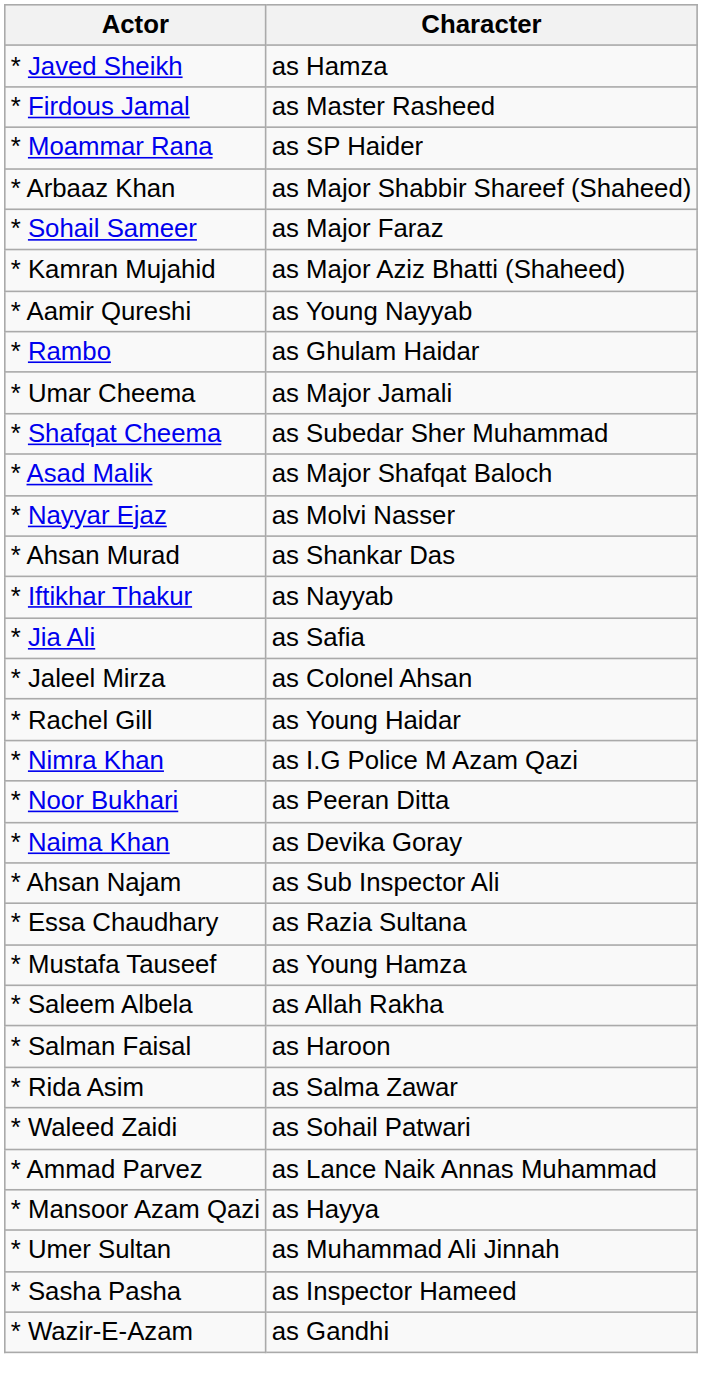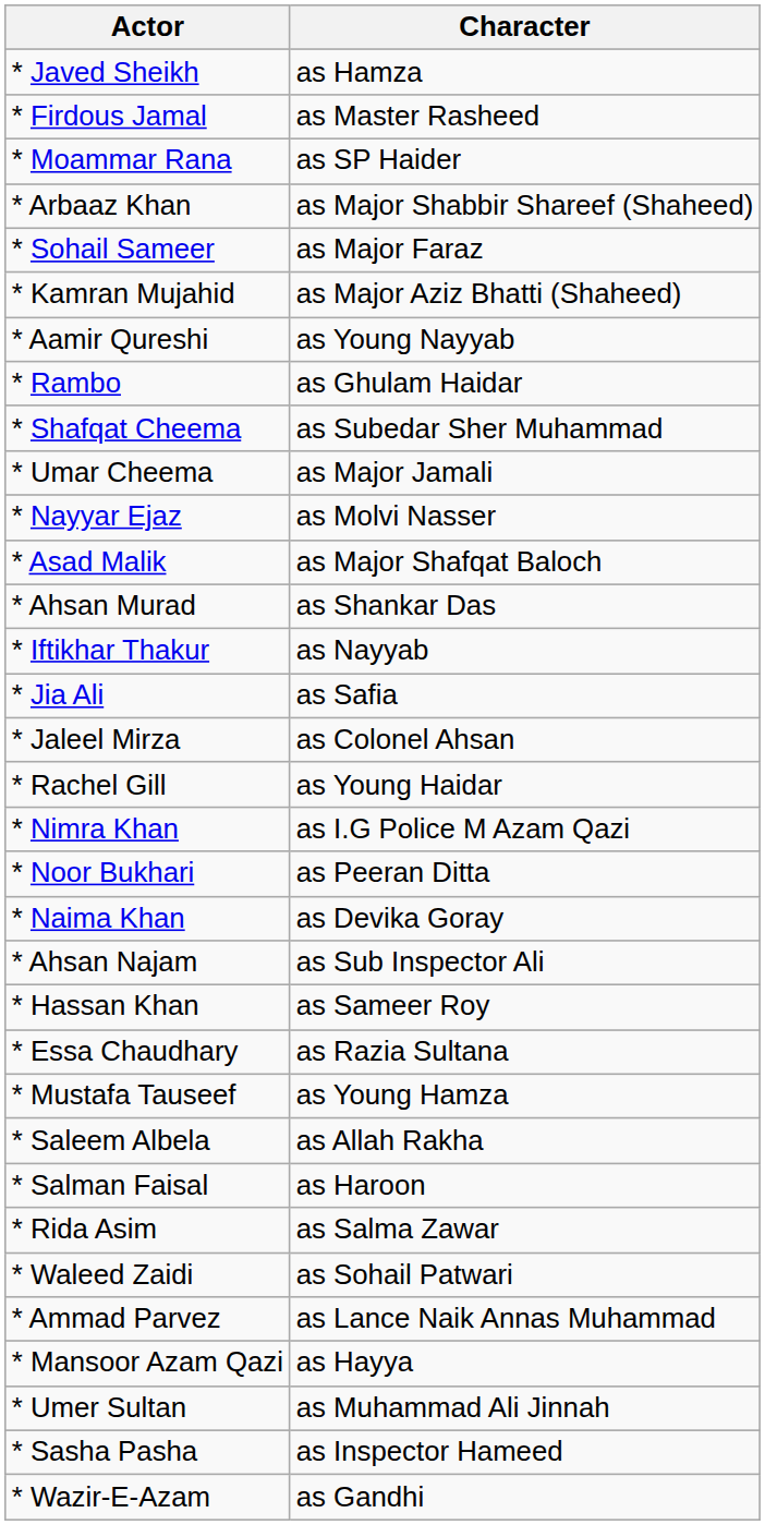 <table class="wikitable">
 <tr>
 <th>Actor</th>
 <th>Character</th>
 </tr>
 <tr>
 <td>* <a href='#'>Javed Sheikh</a></td>
 <td>as Hamza</td>
 </tr>
 <tr>
 <td>* <a href='#'>Firdous Jamal</a></td>
 <td>as Master Rasheed</td>
 </tr>
 <tr>
 <td>* <a href='#'>Moammar Rana</a></td>
 <td>as SP Haider</td>
 </tr>
 <tr>
 <td>* Arbaaz Khan</td>
 <td>as Major Shabbir Shareef (Shaheed)</td>
 </tr>
 <tr>
 <td>* <a href='#'>Sohail Sameer</a></td>
 <td>as Major Faraz</td>
 </tr>
 <tr>
 <td>* Kamran Mujahid</td>
 <td>as Major Aziz Bhatti (Shaheed)</td>
 </tr>
 <tr>
 <td>* Aamir Qureshi</td>
 <td>as Young Nayyab</td>
 </tr>
 <tr>
 <td>* <a href='#'>Rambo</a></td>
 <td>as Ghulam Haidar</td>
 </tr>
 <tr>
+<td>* <a href='#'>Shafqat Cheema</a></td>
+<td>as Subedar Sher Muhammad</td>
+</tr>
+<tr>
 <td>* Umar Cheema</td>
 <td>as Major Jamali</td>
 </tr>
 <tr>
-<td>* <a href='#'>Shafqat Cheema</a></td>
-<td>as Subedar Sher Muhammad</td>
+<td>* <a href='#'>Nayyar Ejaz</a></td>
+<td>as Molvi Nasser</td>
 </tr>
 <tr>
 <td>* <a href='#'>Asad Malik</a></td>
 <td>as Major Shafqat Baloch</td>
-</tr>
-<tr>
-<td>* <a href='#'>Nayyar Ejaz</a></td>
-<td>as Molvi Nasser</td>
 </tr>
 <tr>
 <td>* Ahsan Murad</td>
 <td>as Shankar Das</td>
 </tr>
 <tr>
 <td>* <a href='#'>Iftikhar Thakur</a></td>
 <td>as Nayyab</td>
 </tr>
 <tr>
 <td>* <a href='#'>Jia Ali</a></td>
 <td>as Safia</td>
 </tr>
 <tr>
 <td>* Jaleel Mirza</td>
 <td>as Colonel Ahsan</td>
 </tr>
 <tr>
 <td>* Rachel Gill</td>
 <td>as Young Haidar</td>
 </tr>
 <tr>
 <td>* <a href='#'>Nimra Khan</a></td>
 <td>as I.G Police M Azam Qazi</td>
 </tr>
 <tr>
 <td>* <a href='#'>Noor Bukhari</a></td>
 <td>as Peeran Ditta</td>
 </tr>
 <tr>
 <td>* <a href='#'>Naima Khan</a></td>
 <td>as Devika Goray</td>
 </tr>
 <tr>
 <td>* Ahsan Najam</td>
 <td>as Sub Inspector Ali</td>
+</tr>
+<tr>
+<td>* Hassan Khan</td>
+<td>as Sameer Roy</td>
 </tr>
 <tr>
 <td>* Essa Chaudhary</td>
 <td>as Razia Sultana</td>
 </tr>
 <tr>
 <td>* Mustafa Tauseef</td>
 <td>as Young Hamza</td>
 </tr>
 <tr>
 <td>* Saleem Albela</td>
 <td>as Allah Rakha</td>
 </tr>
 <tr>
 <td>* Salman Faisal</td>
 <td>as Haroon</td>
 </tr>
 <tr>
 <td>* Rida Asim</td>
 <td>as Salma Zawar</td>
 </tr>
 <tr>
 <td>* Waleed Zaidi</td>
 <td>as Sohail Patwari</td>
 </tr>
 <tr>
 <td>* Ammad Parvez</td>
 <td>as Lance Naik Annas Muhammad</td>
 </tr>
 <tr>
 <td>* Mansoor Azam Qazi</td>
 <td>as Hayya</td>
 </tr>
 <tr>
 <td>* Umer Sultan</td>
 <td>as Muhammad Ali Jinnah</td>
 </tr>
 <tr>
 <td>* Sasha Pasha</td>
 <td>as Inspector Hameed</td>
 </tr>
 <tr>
 <td>* Wazir-E-Azam</td>
 <td>as Gandhi</td>
 </tr>
 </table>
